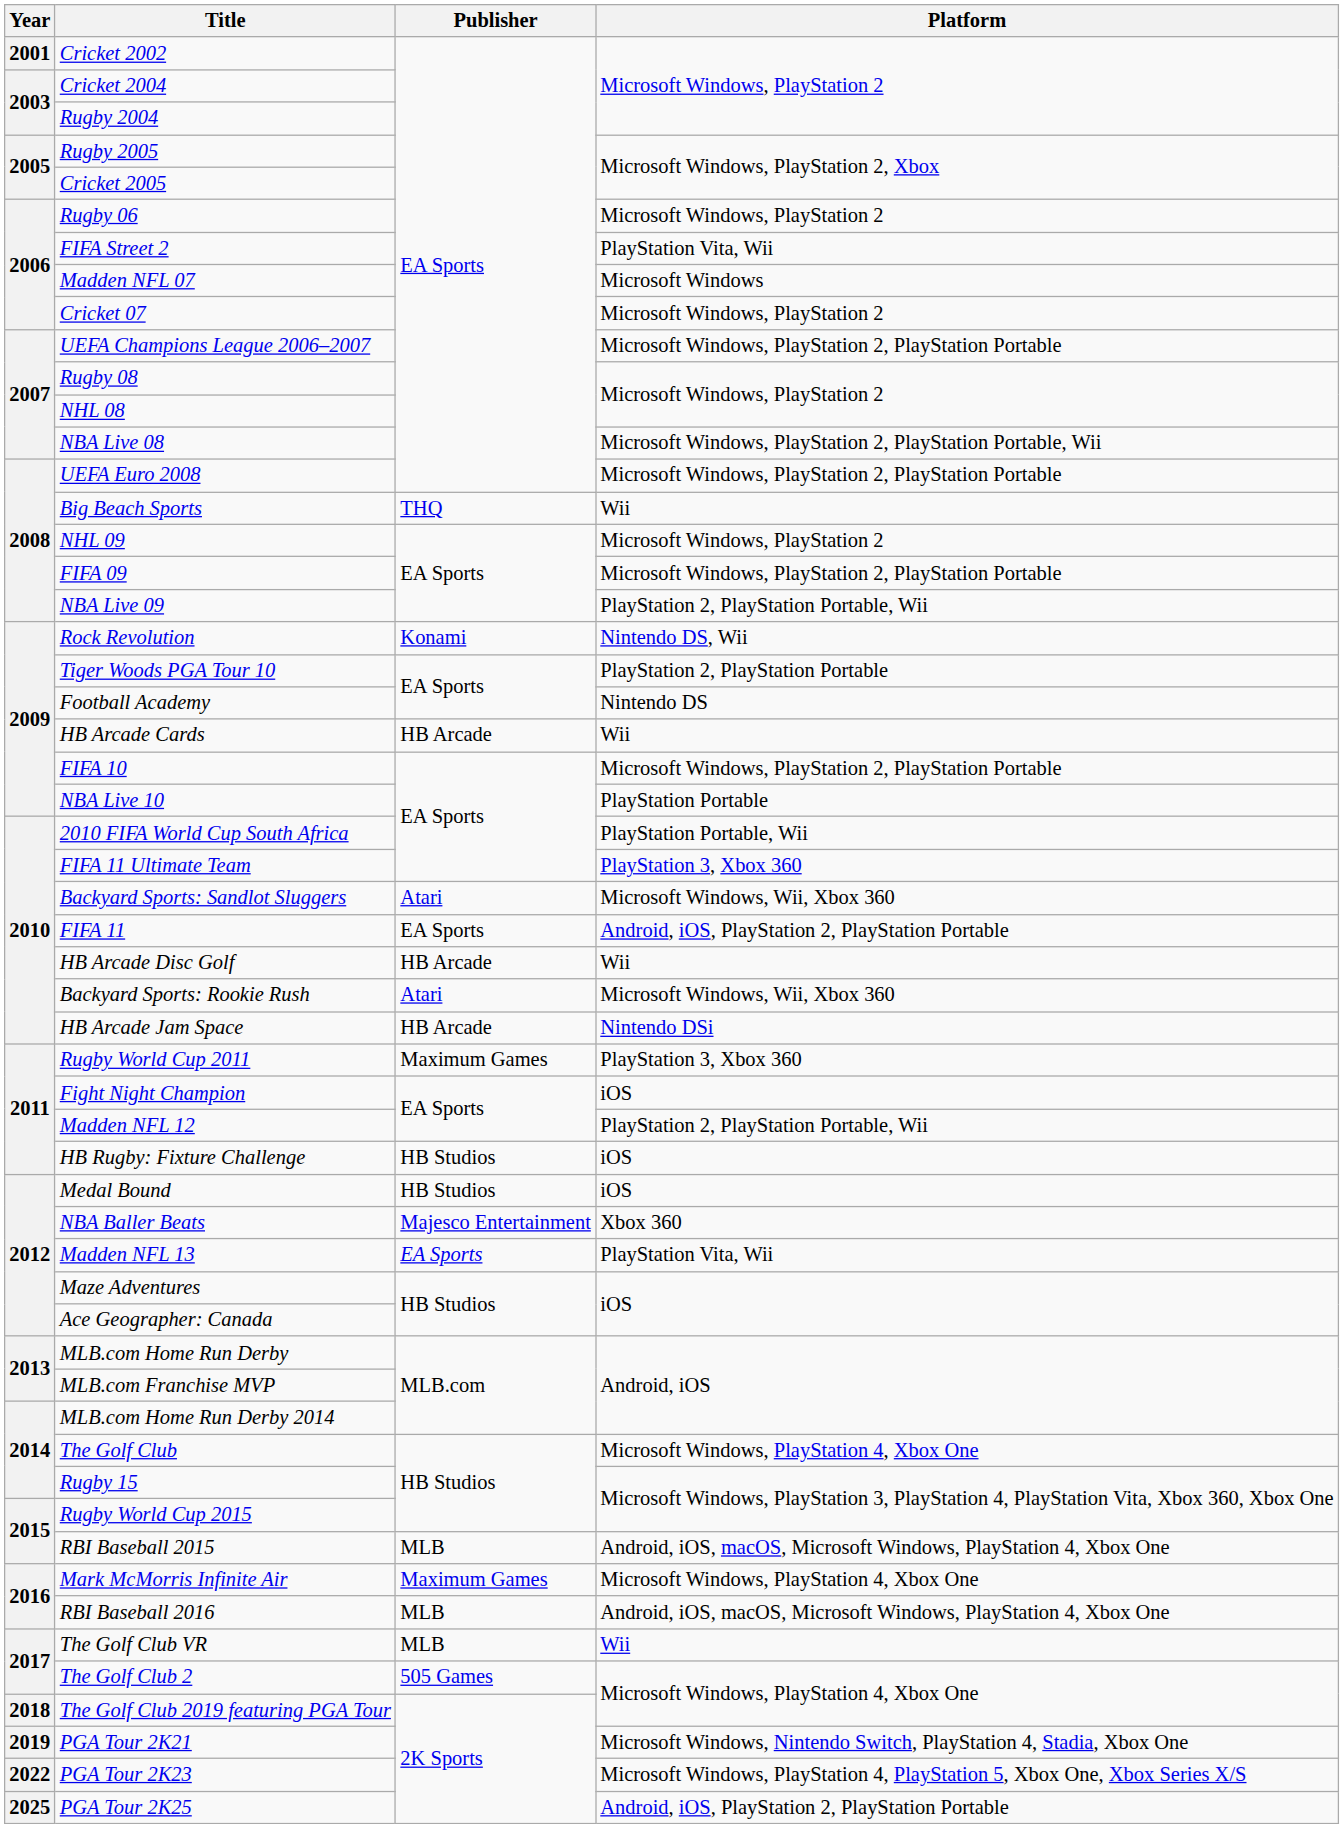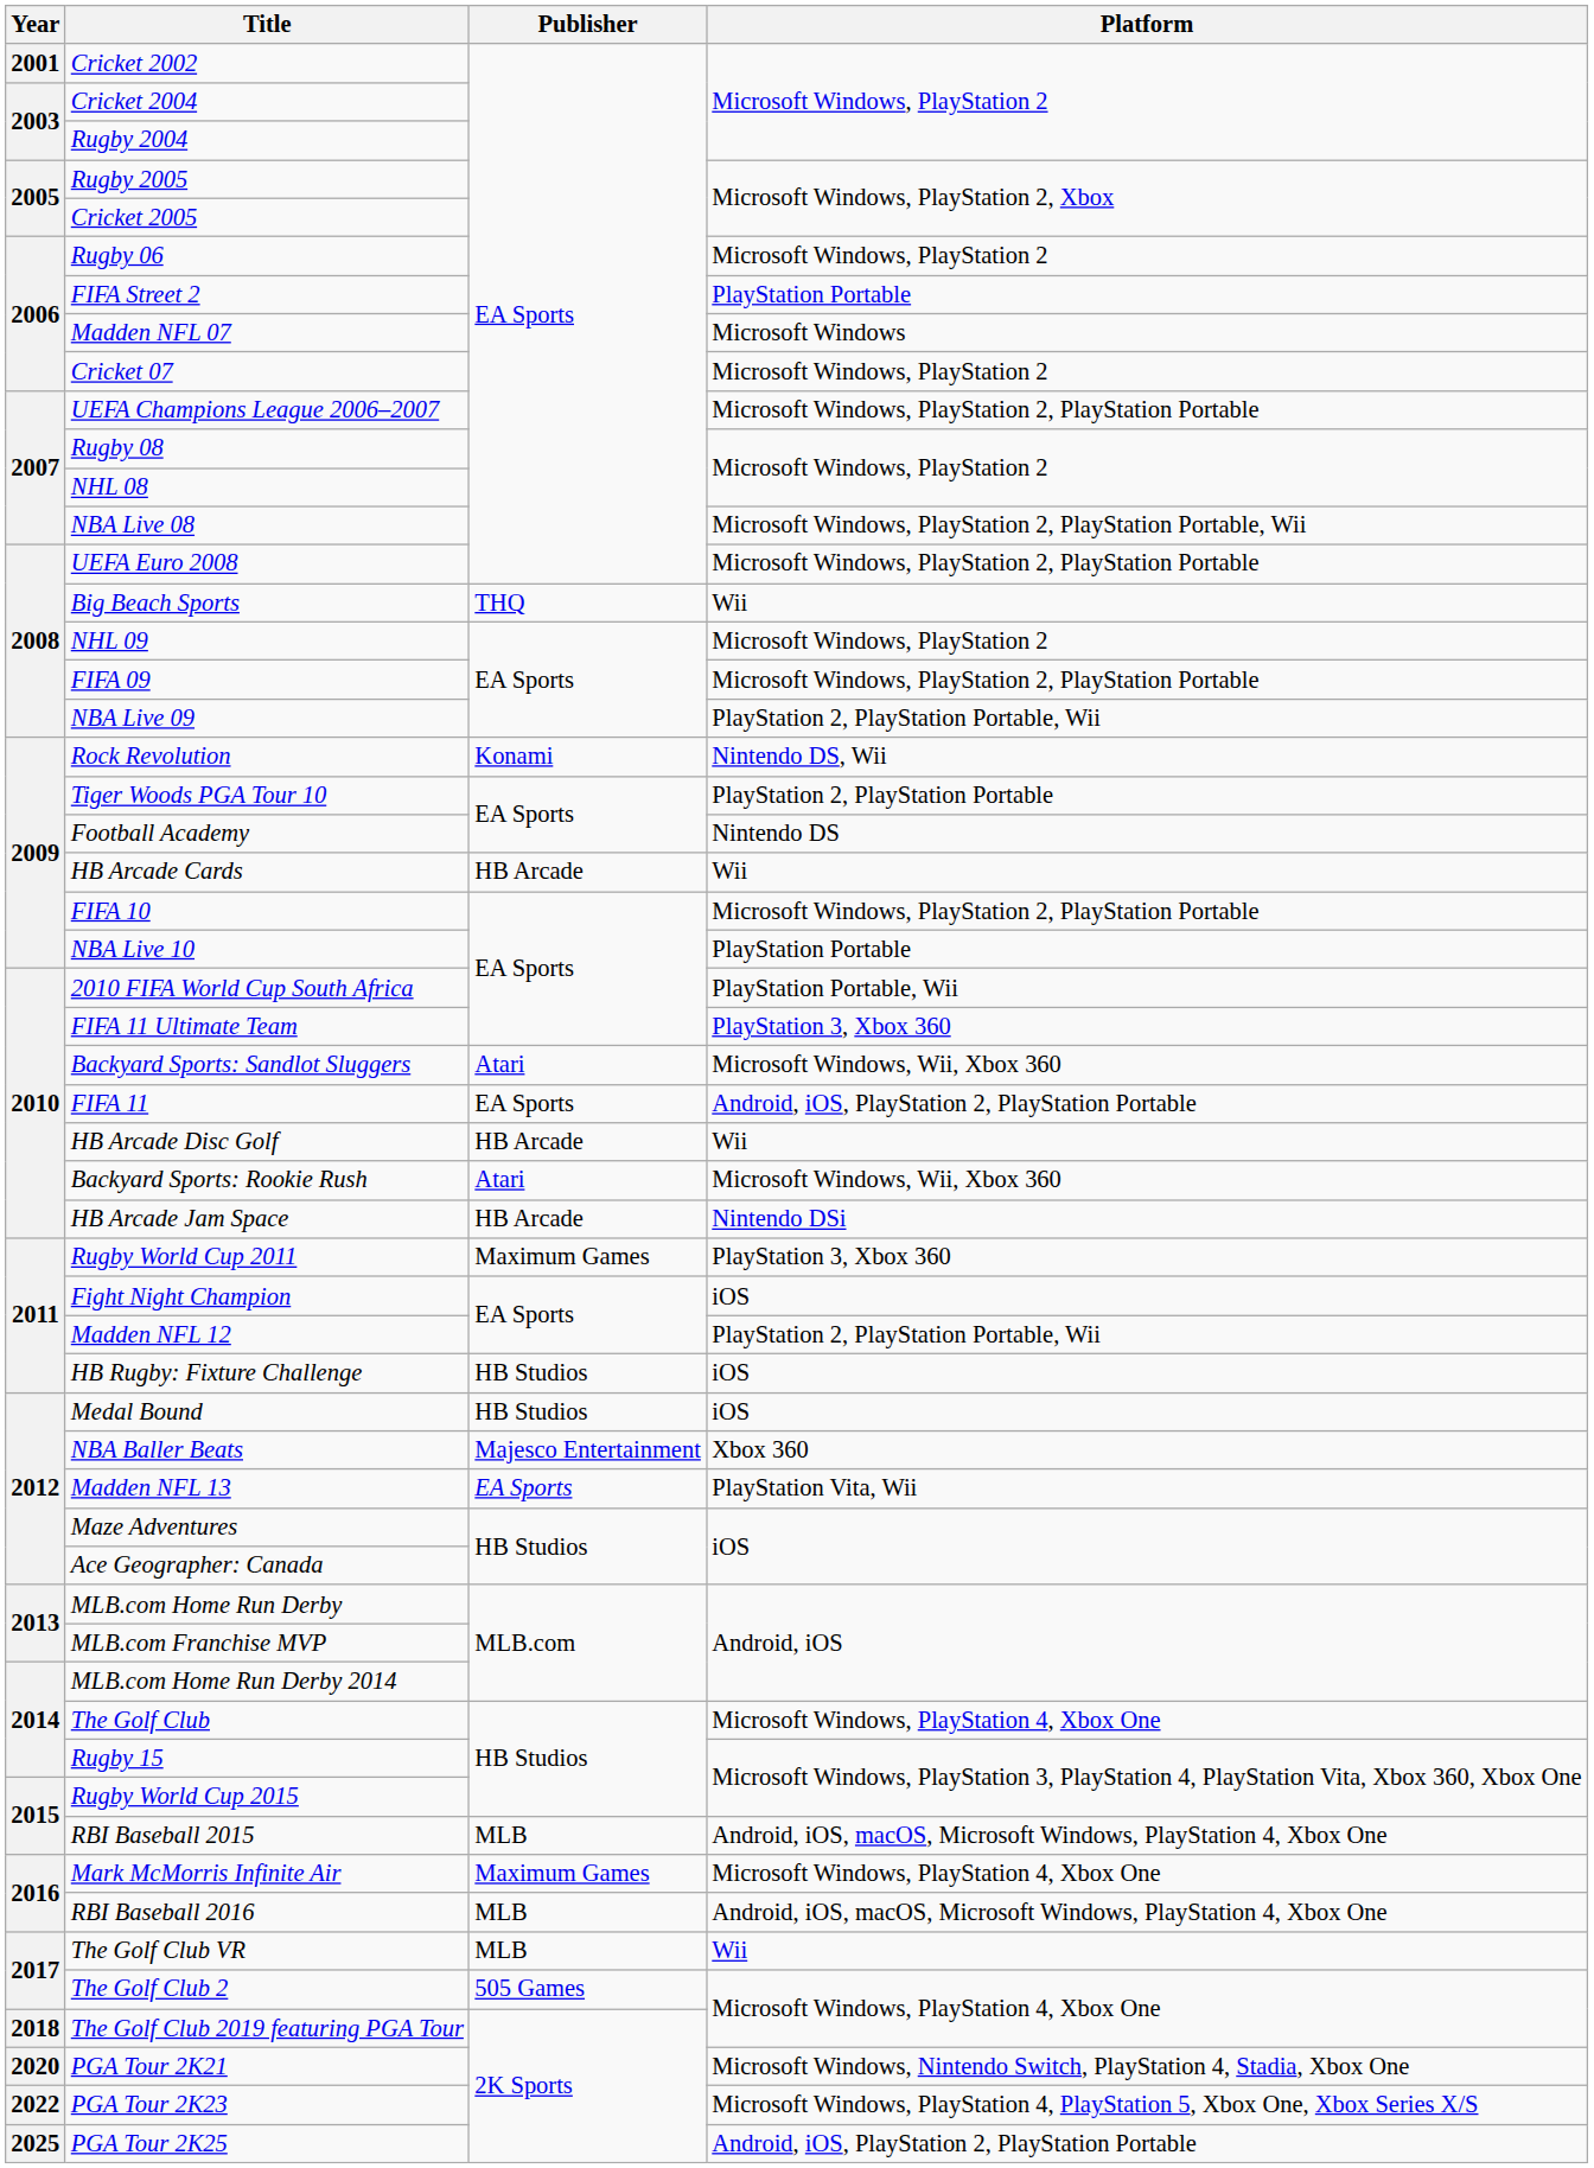 <table class="wikitable sortable plainrowheaders">
 <tr>
 <th scope="col">Year</th>
 <th scope="col">Title</th>
 <th scope="col">Publisher</th>
 <th scope="col" class="unsortable">Platform</th>
 </tr>
 <tr>
 <th scope="row">2001</th>
 <td><em><a href='#'>Cricket 2002</a></em></td>
 <td rowspan="14"><a href='#'>EA Sports</a></td>
 <td rowspan="3"><a href='#'>Microsoft Windows</a>, <a href='#'>PlayStation 2</a></td>
 </tr>
 <tr>
 <th scope="row" rowspan="2">2003</th>
 <td><em><a href='#'>Cricket 2004</a></em></td>
 </tr>
 <tr>
 <td><em><a href='#'>Rugby 2004</a></em></td>
 </tr>
 <tr>
 <th scope="row" rowspan="2">2005</th>
 <td><em><a href='#'>Rugby 2005</a></em></td>
 <td rowspan="2">Microsoft Windows, PlayStation 2, <a href='#'>Xbox</a></td>
 </tr>
 <tr>
 <td><em><a href='#'>Cricket 2005</a></em></td>
 </tr>
 <tr>
 <th scope="row" rowspan="4">2006</th>
 <td><em><a href='#'>Rugby 06</a></em></td>
 <td>Microsoft Windows, PlayStation 2</td>
 </tr>
 <tr>
 <td><em><a href='#'>FIFA Street 2</a></em></td>
-<td>PlayStation Vita, Wii</td>
+<td><a href='#'>PlayStation Portable</a></td>
 </tr>
 <tr>
 <td><em><a href='#'>Madden NFL 07</a></em></td>
 <td>Microsoft Windows</td>
 </tr>
 <tr>
 <td><em><a href='#'>Cricket 07</a></em></td>
 <td>Microsoft Windows, PlayStation 2</td>
 </tr>
 <tr>
 <th scope="row" rowspan="4">2007</th>
 <td><em><a href='#'>UEFA Champions League 2006–2007</a></em></td>
 <td>Microsoft Windows, PlayStation 2, PlayStation Portable</td>
 </tr>
 <tr>
 <td><em><a href='#'>Rugby 08</a></em></td>
 <td rowspan="2">Microsoft Windows, PlayStation 2</td>
 </tr>
 <tr>
 <td><em><a href='#'>NHL 08</a></em></td>
 </tr>
 <tr>
 <td><em><a href='#'>NBA Live 08</a></em></td>
 <td>Microsoft Windows, PlayStation 2, PlayStation Portable, Wii</td>
 </tr>
 <tr>
 <th scope="row" rowspan="5">2008</th>
 <td><em><a href='#'>UEFA Euro 2008</a></em></td>
 <td>Microsoft Windows, PlayStation 2, PlayStation Portable</td>
 </tr>
 <tr>
 <td><em><a href='#'>Big Beach Sports</a></em></td>
 <td><a href='#'>THQ</a></td>
 <td>Wii</td>
 </tr>
 <tr>
 <td><em><a href='#'>NHL 09</a></em></td>
 <td rowspan="3">EA Sports</td>
 <td>Microsoft Windows, PlayStation 2</td>
 </tr>
 <tr>
 <td><em><a href='#'>FIFA 09</a></em></td>
 <td>Microsoft Windows, PlayStation 2, PlayStation Portable</td>
 </tr>
 <tr>
 <td><em><a href='#'>NBA Live 09</a></em></td>
 <td>PlayStation 2, PlayStation Portable, Wii</td>
 </tr>
 <tr>
 <th scope="row" rowspan="6">2009</th>
 <td><em><a href='#'>Rock Revolution</a></em></td>
 <td><a href='#'>Konami</a></td>
 <td><a href='#'>Nintendo DS</a>, Wii</td>
 </tr>
 <tr>
 <td><em><a href='#'>Tiger Woods PGA Tour 10</a></em></td>
 <td rowspan="2">EA Sports</td>
 <td>PlayStation 2, PlayStation Portable</td>
 </tr>
 <tr>
 <td><em>Football Academy</em></td>
 <td>Nintendo DS</td>
 </tr>
 <tr>
 <td><em>HB Arcade Cards</em></td>
 <td>HB Arcade</td>
 <td>Wii</td>
 </tr>
 <tr>
 <td><em><a href='#'>FIFA 10</a></em></td>
 <td rowspan="4">EA Sports</td>
 <td>Microsoft Windows, PlayStation 2, PlayStation Portable</td>
 </tr>
 <tr>
 <td><em><a href='#'>NBA Live 10</a></em></td>
 <td>PlayStation Portable</td>
 </tr>
 <tr>
 <th scope="row" rowspan="7">2010</th>
 <td><em><a href='#'>2010 FIFA World Cup South Africa</a></em></td>
 <td>PlayStation Portable, Wii</td>
 </tr>
 <tr>
 <td><em><a href='#'>FIFA 11 Ultimate Team</a></em></td>
 <td><a href='#'>PlayStation 3</a>, <a href='#'>Xbox 360</a></td>
 </tr>
 <tr>
 <td><em><a href='#'>Backyard Sports: Sandlot Sluggers</a></em></td>
 <td><a href='#'>Atari</a></td>
 <td>Microsoft Windows, Wii, Xbox 360</td>
 </tr>
 <tr>
 <td><em><a href='#'>FIFA 11</a></em></td>
 <td>EA Sports</td>
 <td><a href='#'>Android</a>, <a href='#'>iOS</a>, PlayStation 2, PlayStation Portable</td>
 </tr>
 <tr>
 <td><em>HB Arcade Disc Golf</em></td>
 <td>HB Arcade</td>
 <td>Wii</td>
 </tr>
 <tr>
 <td><em>Backyard Sports: Rookie Rush</em></td>
 <td><a href='#'>Atari</a></td>
 <td>Microsoft Windows, Wii, Xbox 360</td>
 </tr>
 <tr>
 <td><em>HB Arcade Jam Space</em></td>
 <td>HB Arcade</td>
 <td><a href='#'>Nintendo DSi</a></td>
 </tr>
 <tr>
 <th scope="row" rowspan="4">2011</th>
 <td><em><a href='#'>Rugby World Cup 2011</a></em></td>
 <td>Maximum Games</td>
 <td>PlayStation 3, Xbox 360</td>
 </tr>
 <tr>
 <td><em><a href='#'>Fight Night Champion</a></em></td>
 <td rowspan="2">EA Sports</td>
 <td>iOS</td>
 </tr>
 <tr>
 <td><em><a href='#'>Madden NFL 12</a></em></td>
 <td>PlayStation 2, PlayStation Portable, Wii</td>
 </tr>
 <tr>
 <td><em>HB Rugby: Fixture Challenge</em></td>
 <td>HB Studios</td>
 <td>iOS</td>
 </tr>
 <tr>
 <th scope="row" rowspan="5">2012</th>
 <td><em>Medal Bound</em></td>
 <td>HB Studios</td>
 <td>iOS</td>
 </tr>
 <tr>
 <td><em><a href='#'>NBA Baller Beats</a></em></td>
 <td><a href='#'>Majesco Entertainment</a></td>
 <td>Xbox 360</td>
 </tr>
 <tr>
 <td><em><a href='#'>Madden NFL 13</a></em></td>
 <td><em><a href='#'>EA Sports</a></em></td>
 <td>PlayStation Vita, Wii</td>
 </tr>
 <tr>
 <td><em>Maze Adventures</em></td>
 <td rowspan="2">HB Studios</td>
 <td rowspan="2">iOS</td>
 </tr>
 <tr>
 <td><em>Ace Geographer: Canada</em></td>
 </tr>
 <tr>
 <th scope="row" rowspan="2">2013</th>
 <td><em>MLB.com Home Run Derby</em></td>
 <td rowspan="3">MLB.com</td>
 <td rowspan="3">Android, iOS</td>
 </tr>
 <tr>
 <td><em>MLB.com Franchise MVP</em></td>
 </tr>
 <tr>
 <th scope="row" rowspan="3">2014</th>
 <td><em>MLB.com Home Run Derby 2014</em></td>
 </tr>
 <tr>
 <td><em><a href='#'>The Golf Club</a></em></td>
 <td rowspan="3">HB Studios</td>
 <td>Microsoft Windows, <a href='#'>PlayStation 4</a>, <a href='#'>Xbox One</a></td>
 </tr>
 <tr>
 <td><em><a href='#'>Rugby 15</a></em></td>
 <td rowspan="2">Microsoft Windows, PlayStation 3, PlayStation 4, PlayStation Vita, Xbox 360, Xbox One</td>
 </tr>
 <tr>
 <th scope="row" rowspan="2">2015</th>
 <td><em><a href='#'>Rugby World Cup 2015</a></em></td>
 </tr>
 <tr>
 <td><em>RBI Baseball 2015</em></td>
 <td>MLB</td>
 <td>Android, iOS, <a href='#'>macOS</a>, Microsoft Windows, PlayStation 4, Xbox One</td>
 </tr>
 <tr>
 <th scope="row" rowspan="2">2016</th>
 <td><em><a href='#'>Mark McMorris Infinite Air</a></em></td>
 <td><a href='#'>Maximum Games</a></td>
 <td>Microsoft Windows, PlayStation 4, Xbox One</td>
 </tr>
 <tr>
 <td><em> RBI Baseball 2016</em></td>
 <td>MLB</td>
 <td>Android, iOS, macOS, Microsoft Windows, PlayStation 4, Xbox One</td>
 </tr>
 <tr>
 <th scope="row" rowspan="2">2017</th>
 <td><em>The Golf Club VR</em></td>
 <td>MLB</td>
 <td><a href='#'>Wii</a></td>
 </tr>
 <tr>
 <td><em><a href='#'>The Golf Club 2</a></em></td>
 <td><a href='#'>505 Games</a></td>
 <td rowspan="2">Microsoft Windows, PlayStation 4, Xbox One</td>
 </tr>
 <tr>
 <th scope="row">2018</th>
 <td><em><a href='#'>The Golf Club 2019 featuring PGA Tour</a></em></td>
 <td rowspan="4"><a href='#'>2K Sports</a></td>
 </tr>
 <tr>
-<th scope="row">2019</th>
+<th scope="row">2020</th>
 <td><em><a href='#'>PGA Tour 2K21</a></em></td>
 <td>Microsoft Windows, <a href='#'>Nintendo Switch</a>, PlayStation 4, <a href='#'>Stadia</a>, Xbox One</td>
 </tr>
 <tr>
 <th scope="row">2022</th>
 <td><em><a href='#'>PGA Tour 2K23</a></em></td>
 <td>Microsoft Windows, PlayStation 4, <a href='#'>PlayStation 5</a>, Xbox One, <a href='#'>Xbox Series X/S</a></td>
 </tr>
 <tr>
 <th scope="row">2025</th>
 <td><em><a href='#'>PGA Tour 2K25</a></em></td>
 <td><a href='#'>Android</a>, <a href='#'>iOS</a>, PlayStation 2, PlayStation Portable</td>
 </tr>
 </table>
